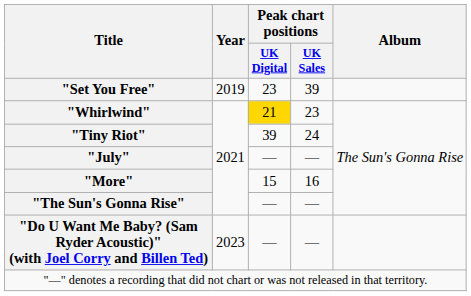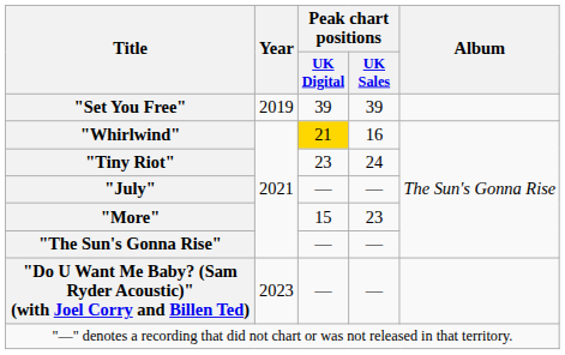 <table class="wikitable plainrowheaders" style="text-align:center;">
 <tr>
 <th scope="col" rowspan="2" style="width:14em;">Title</th>
 <th scope="col" rowspan="2">Year</th>
 <th scope="col" colspan="2">Peak chart positions</th>
 <th scope="col" rowspan="2">Album</th>
 </tr>
 <tr>
 <th scope="col" style="width:3em;font-size:85%;"><a href='#'>UK<br>Digital</a><br></th>
 <th scope="col" style="width:3em;font-size:85%;"><a href='#'>UK<br>Sales</a><br></th>
 </tr>
 <tr>
 <th scope="row">"Set You Free"</th>
 <td>2019</td>
-<td>23</td>
+<td>39</td>
 <td>39</td>
 <td></td>
 </tr>
 <tr>
 <th scope="row">"Whirlwind"</th>
 <td rowspan="5">2021</td>
 <td style="background: gold;">21</td>
-<td>23</td>
+<td>16</td>
 <td rowspan="5"><em>The Sun's Gonna Rise</em></td>
 </tr>
 <tr>
 <th scope="row">"Tiny Riot"</th>
-<td>39</td>
+<td>23</td>
 <td>24</td>
 </tr>
 <tr>
 <th scope="row">"July"</th>
 <td>—</td>
 <td>—</td>
 </tr>
 <tr>
 <th scope="row">"More"</th>
 <td>15</td>
-<td>16</td>
+<td>23</td>
 </tr>
 <tr>
 <th scope="row">"The Sun's Gonna Rise"</th>
 <td>—</td>
 <td>—</td>
 </tr>
 <tr>
 <th scope="row">"Do U Want Me Baby? (Sam Ryder Acoustic)"<br><span>(with <a href='#'>Joel Corry</a> and <a href='#'>Billen Ted</a>)</span></th>
 <td>2023</td>
 <td>—</td>
 <td>—</td>
 <td></td>
 </tr>
 <tr>
 <td colspan="5" style="font-size:85%;">"—" denotes a recording that did not chart or was not released in that territory.</td>
 </tr>
 </table>
